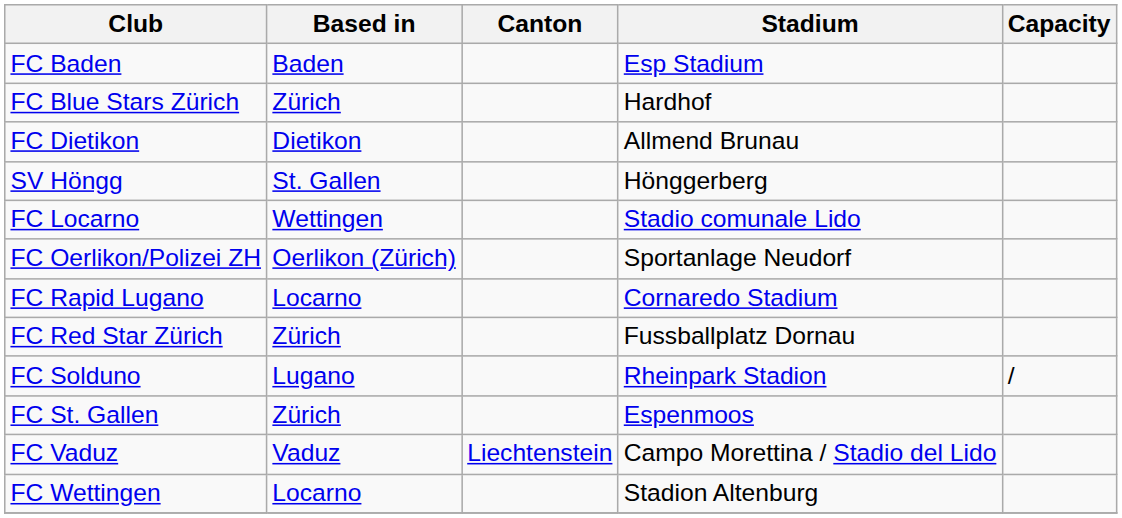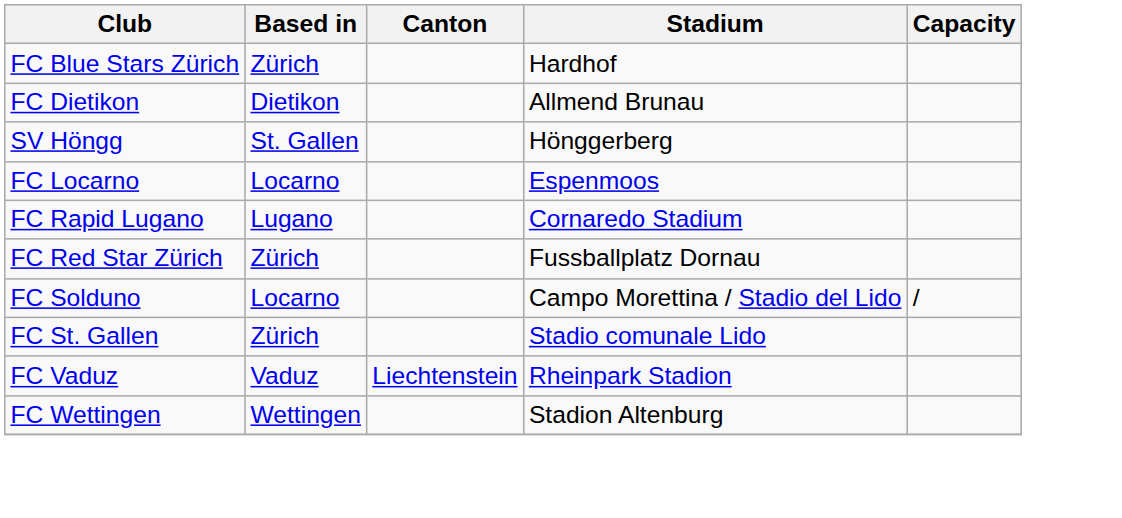 <table class="wikitable">
 <tr>
 <th>Club</th>
 <th>Based in</th>
 <th>Canton</th>
 <th>Stadium</th>
 <th>Capacity</th>
-</tr>
-<tr>
-<td><a href='#'>FC Baden</a></td>
-<td><a href='#'>Baden</a></td>
-<td></td>
-<td><a href='#'>Esp Stadium</a></td>
-<td></td>
 </tr>
 <tr>
 <td><a href='#'>FC Blue Stars Zürich</a></td>
 <td><a href='#'>Zürich</a></td>
 <td></td>
 <td>Hardhof</td>
 <td></td>
 </tr>
 <tr>
 <td><a href='#'>FC Dietikon</a></td>
 <td><a href='#'>Dietikon</a></td>
 <td></td>
 <td>Allmend Brunau</td>
 <td></td>
 </tr>
 <tr>
 <td><a href='#'>SV Höngg</a></td>
 <td><a href='#'>St. Gallen</a></td>
 <td></td>
 <td>Hönggerberg</td>
 <td></td>
 </tr>
 <tr>
 <td><a href='#'>FC Locarno</a></td>
-<td><a href='#'>Wettingen</a></td>
+<td><a href='#'>Locarno</a></td>
 <td></td>
-<td><a href='#'>Stadio comunale Lido</a></td>
-<td></td>
-</tr>
-<tr>
-<td><a href='#'>FC Oerlikon/Polizei ZH</a></td>
-<td><a href='#'>Oerlikon (Zürich)</a></td>
-<td></td>
-<td>Sportanlage Neudorf</td>
+<td><a href='#'>Espenmoos</a></td>
 <td></td>
 </tr>
 <tr>
 <td><a href='#'>FC Rapid Lugano</a></td>
-<td><a href='#'>Locarno</a></td>
+<td><a href='#'>Lugano</a></td>
 <td></td>
 <td><a href='#'>Cornaredo Stadium</a></td>
 <td></td>
 </tr>
 <tr>
 <td><a href='#'>FC Red Star Zürich</a></td>
 <td><a href='#'>Zürich</a></td>
 <td></td>
 <td>Fussballplatz Dornau</td>
 <td></td>
 </tr>
 <tr>
 <td><a href='#'>FC Solduno</a></td>
-<td><a href='#'>Lugano</a></td>
+<td><a href='#'>Locarno</a></td>
 <td></td>
-<td><a href='#'>Rheinpark Stadion</a></td>
+<td>Campo Morettina / <a href='#'>Stadio del Lido</a></td>
 <td> / </td>
 </tr>
 <tr>
 <td><a href='#'>FC St. Gallen</a></td>
 <td><a href='#'>Zürich</a></td>
 <td></td>
-<td><a href='#'>Espenmoos</a></td>
+<td><a href='#'>Stadio comunale Lido</a></td>
 <td></td>
 </tr>
 <tr>
 <td><a href='#'>FC Vaduz</a></td>
 <td><a href='#'>Vaduz</a></td>
 <td> <a href='#'>Liechtenstein</a></td>
-<td>Campo Morettina / <a href='#'>Stadio del Lido</a></td>
+<td><a href='#'>Rheinpark Stadion</a></td>
 <td></td>
 </tr>
 <tr>
 <td><a href='#'>FC Wettingen</a></td>
-<td><a href='#'>Locarno</a></td>
+<td><a href='#'>Wettingen</a></td>
 <td></td>
 <td>Stadion Altenburg</td>
 <td></td>
 </tr>
 <tr>
 </tr>
 </table>
